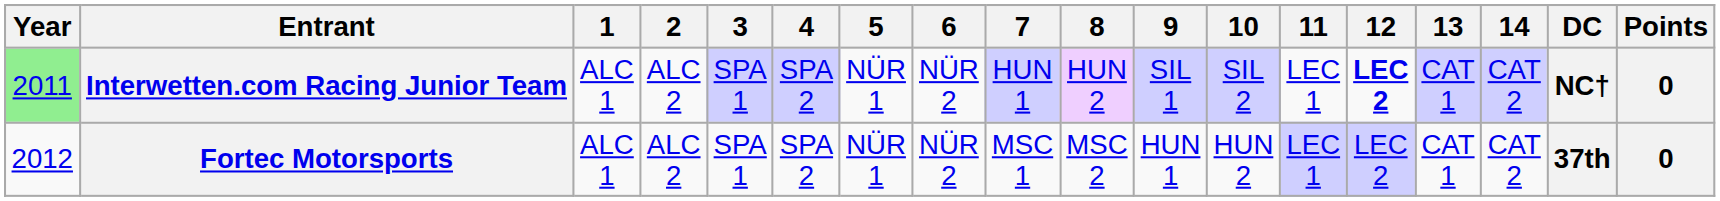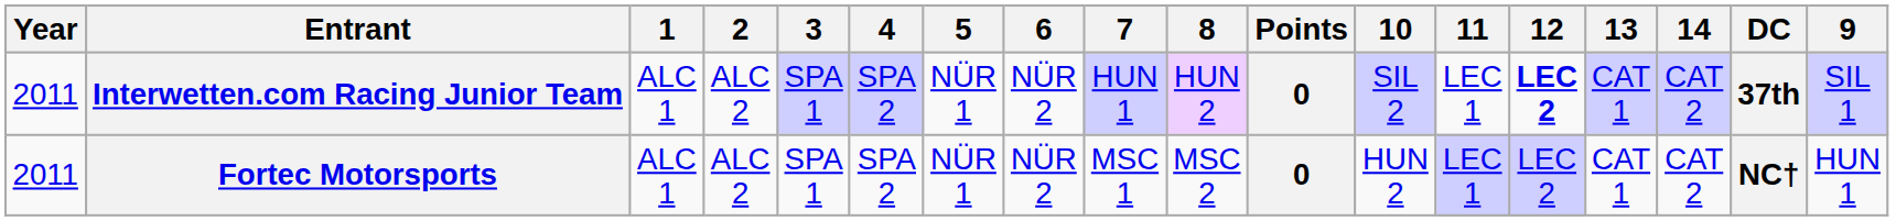 <table class="wikitable" style="text-align:center; font-size:85%">
 <tr>
 <th>Year</th>
 <th>Entrant</th>
 <th>1</th>
 <th>2</th>
 <th>3</th>
 <th>4</th>
 <th>5</th>
 <th>6</th>
 <th>7</th>
 <th>8</th>
-<th>9</th>
+<th>Points</th>
 <th>10</th>
 <th>11</th>
 <th>12</th>
 <th>13</th>
 <th>14</th>
 <th>DC</th>
-<th>Points</th>
+<th>9</th>
 </tr>
 <tr>
-<td style="background: lightgreen;"><a href='#'>2011</a></td>
+<td><a href='#'>2011</a></td>
 <th nowrap><a href='#'>Interwetten.com Racing Junior Team</a></th>
 <td style="background:#;"><a href='#'>ALC<br>1</a><br></td>
 <td style="background:#;"><a href='#'>ALC<br>2</a><br></td>
 <td style="background:#cfcfff;"><a href='#'>SPA<br>1</a><br></td>
 <td style="background:#cfcfff;"><a href='#'>SPA<br>2</a><br></td>
 <td style="background:#;"><a href='#'>NÜR<br>1</a><br></td>
 <td style="background:#;"><a href='#'>NÜR<br>2</a><br></td>
 <td style="background:#cfcfff;"><a href='#'>HUN<br>1</a><br></td>
 <td style="background:#efcfff;"><a href='#'>HUN<br>2</a><br></td>
-<td style="background:#cfcfff;"><a href='#'>SIL<br>1</a><br></td>
+<th>0</th>
 <td style="background:#cfcfff;"><a href='#'>SIL<br>2</a><br></td>
 <td style="background:#;"><a href='#'>LEC<br>1</a><br></td>
 <td style="background:#;"><strong><a href='#'>LEC<br>2</a><br></strong></td>
 <td style="background:#cfcfff;"><a href='#'>CAT<br>1</a><br></td>
 <td style="background:#cfcfff;"><a href='#'>CAT<br>2</a><br></td>
-<th>NC†</th>
-<th>0</th>
+<th>37th</th>
+<td style="background:#cfcfff;"><a href='#'>SIL<br>1</a><br></td>
 </tr>
 <tr>
-<td><a href='#'>2012</a></td>
+<td><a href='#'>2011</a></td>
 <th nowrap><a href='#'>Fortec Motorsports</a></th>
 <td style="background:#;"><a href='#'>ALC<br>1</a><br></td>
 <td style="background:#;"><a href='#'>ALC<br>2</a><br></td>
 <td style="background:#;"><a href='#'>SPA<br>1</a><br></td>
 <td style="background:#;"><a href='#'>SPA<br>2</a><br></td>
 <td style="background:#;"><a href='#'>NÜR<br>1</a><br></td>
 <td style="background:#;"><a href='#'>NÜR<br>2</a><br></td>
 <td style="background:#;"><a href='#'>MSC<br>1</a><br></td>
 <td style="background:#;"><a href='#'>MSC<br>2</a><br></td>
-<td style="background:#;"><a href='#'>HUN<br>1</a><br></td>
+<th>0</th>
 <td style="background:#;"><a href='#'>HUN<br>2</a><br></td>
 <td style="background:#cfcfff;"><a href='#'>LEC<br>1</a><br></td>
 <td style="background:#cfcfff;"><a href='#'>LEC<br>2</a><br></td>
 <td style="background:#;"><a href='#'>CAT<br>1</a><br></td>
 <td style="background:#;"><a href='#'>CAT<br>2</a><br></td>
-<th>37th</th>
-<th>0</th>
+<th>NC†</th>
+<td style="background:#;"><a href='#'>HUN<br>1</a><br></td>
 </tr>
 </table>
